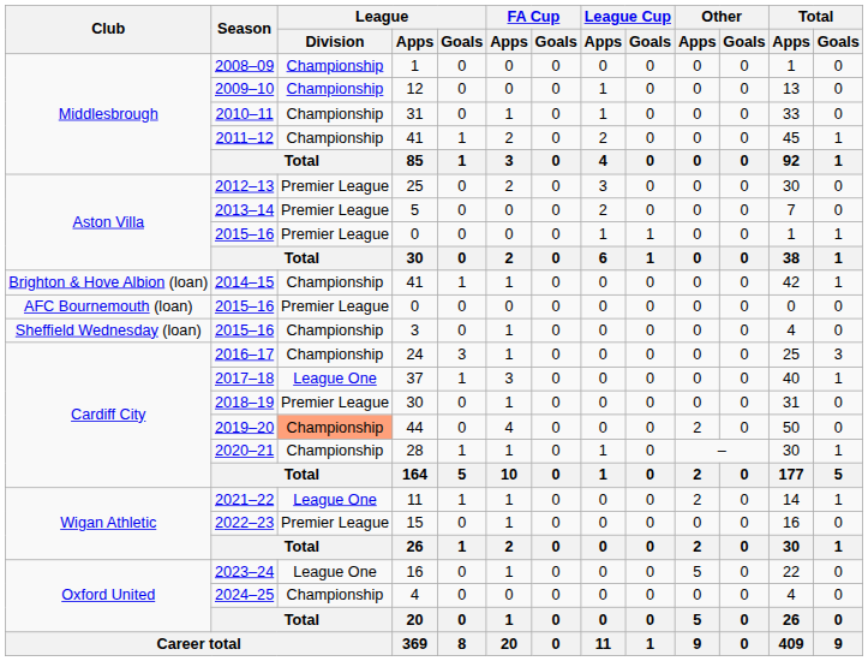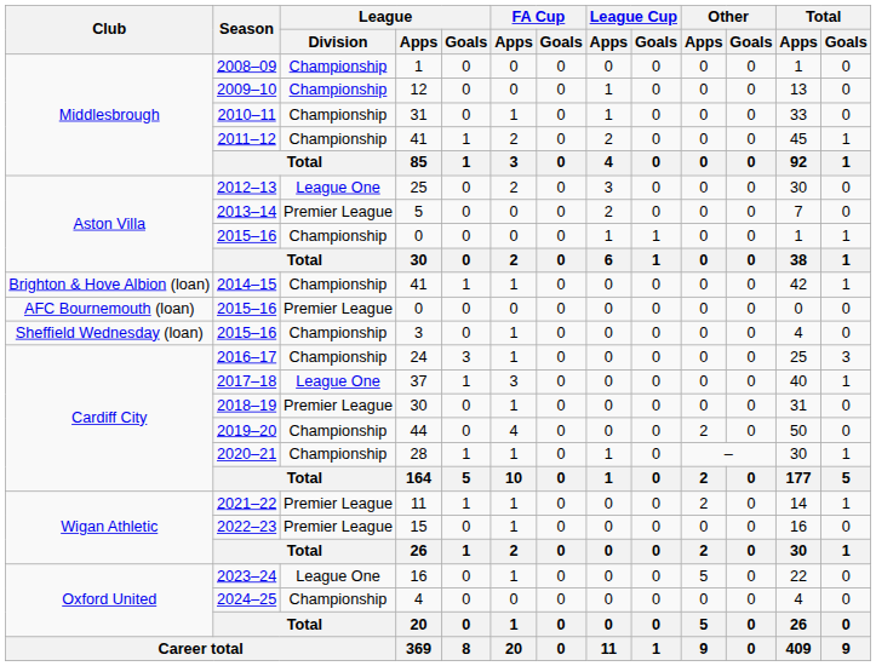 <table class="wikitable" style="text-align:center">
 <tr>
 <th rowspan="2">Club</th>
 <th rowspan="2">Season</th>
 <th colspan="3">League</th>
 <th colspan="2"><a href='#'>FA Cup</a></th>
 <th colspan="2"><a href='#'>League Cup</a></th>
 <th colspan="2">Other</th>
 <th colspan="2">Total</th>
 </tr>
 <tr>
 <th>Division</th>
 <th>Apps</th>
 <th>Goals</th>
 <th>Apps</th>
 <th>Goals</th>
 <th>Apps</th>
 <th>Goals</th>
 <th>Apps</th>
 <th>Goals</th>
 <th>Apps</th>
 <th>Goals</th>
 </tr>
 <tr>
 <td rowspan="5"><a href='#'>Middlesbrough</a></td>
 <td><a href='#'>2008–09</a></td>
 <td><a href='#'>Championship</a></td>
 <td>1</td>
 <td>0</td>
 <td>0</td>
 <td>0</td>
 <td>0</td>
 <td>0</td>
 <td>0</td>
 <td>0</td>
 <td>1</td>
 <td>0</td>
 </tr>
 <tr>
 <td><a href='#'>2009–10</a></td>
 <td><a href='#'>Championship</a></td>
 <td>12</td>
 <td>0</td>
 <td>0</td>
 <td>0</td>
 <td>1</td>
 <td>0</td>
 <td>0</td>
 <td>0</td>
 <td>13</td>
 <td>0</td>
 </tr>
 <tr>
 <td><a href='#'>2010–11</a></td>
 <td>Championship</td>
 <td>31</td>
 <td>0</td>
 <td>1</td>
 <td>0</td>
 <td>1</td>
 <td>0</td>
 <td>0</td>
 <td>0</td>
 <td>33</td>
 <td>0</td>
 </tr>
 <tr>
 <td><a href='#'>2011–12</a></td>
 <td>Championship</td>
 <td>41</td>
 <td>1</td>
 <td>2</td>
 <td>0</td>
 <td>2</td>
 <td>0</td>
 <td>0</td>
 <td>0</td>
 <td>45</td>
 <td>1</td>
 </tr>
 <tr>
 <th colspan=2>Total</th>
 <th>85</th>
 <th>1</th>
 <th>3</th>
 <th>0</th>
 <th>4</th>
 <th>0</th>
 <th>0</th>
 <th>0</th>
 <th>92</th>
 <th>1</th>
 </tr>
 <tr>
 <td rowspan="4"><a href='#'>Aston Villa</a></td>
 <td><a href='#'>2012–13</a></td>
-<td>Premier League</td>
+<td><a href='#'>League One</a></td>
 <td>25</td>
 <td>0</td>
 <td>2</td>
 <td>0</td>
 <td>3</td>
 <td>0</td>
 <td>0</td>
 <td>0</td>
 <td>30</td>
 <td>0</td>
 </tr>
 <tr>
 <td><a href='#'>2013–14</a></td>
 <td>Premier League</td>
 <td>5</td>
 <td>0</td>
 <td>0</td>
 <td>0</td>
 <td>2</td>
 <td>0</td>
 <td>0</td>
 <td>0</td>
 <td>7</td>
 <td>0</td>
 </tr>
 <tr>
 <td><a href='#'>2015–16</a></td>
-<td>Premier League</td>
+<td>Championship</td>
 <td>0</td>
 <td>0</td>
 <td>0</td>
 <td>0</td>
 <td>1</td>
 <td>1</td>
 <td>0</td>
 <td>0</td>
 <td>1</td>
 <td>1</td>
 </tr>
 <tr>
 <th colspan=2>Total</th>
 <th>30</th>
 <th>0</th>
 <th>2</th>
 <th>0</th>
 <th>6</th>
 <th>1</th>
 <th>0</th>
 <th>0</th>
 <th>38</th>
 <th>1</th>
 </tr>
 <tr>
 <td><a href='#'>Brighton & Hove Albion</a> (loan)</td>
 <td><a href='#'>2014–15</a></td>
 <td>Championship</td>
 <td>41</td>
 <td>1</td>
 <td>1</td>
 <td>0</td>
 <td>0</td>
 <td>0</td>
 <td>0</td>
 <td>0</td>
 <td>42</td>
 <td>1</td>
 </tr>
 <tr>
 <td><a href='#'>AFC Bournemouth</a> (loan)</td>
 <td><a href='#'>2015–16</a></td>
 <td>Premier League</td>
 <td>0</td>
 <td>0</td>
 <td>0</td>
 <td>0</td>
 <td>0</td>
 <td>0</td>
 <td>0</td>
 <td>0</td>
 <td>0</td>
 <td>0</td>
 </tr>
 <tr>
 <td><a href='#'>Sheffield Wednesday</a> (loan)</td>
 <td><a href='#'>2015–16</a></td>
 <td>Championship</td>
 <td>3</td>
 <td>0</td>
 <td>1</td>
 <td>0</td>
 <td>0</td>
 <td>0</td>
 <td>0</td>
 <td>0</td>
 <td>4</td>
 <td>0</td>
 </tr>
 <tr>
 <td rowspan="6"><a href='#'>Cardiff City</a></td>
 <td><a href='#'>2016–17</a></td>
 <td>Championship</td>
 <td>24</td>
 <td>3</td>
 <td>1</td>
 <td>0</td>
 <td>0</td>
 <td>0</td>
 <td>0</td>
 <td>0</td>
 <td>25</td>
 <td>3</td>
 </tr>
 <tr>
 <td><a href='#'>2017–18</a></td>
 <td><a href='#'>League One</a></td>
 <td>37</td>
 <td>1</td>
 <td>3</td>
 <td>0</td>
 <td>0</td>
 <td>0</td>
 <td>0</td>
 <td>0</td>
 <td>40</td>
 <td>1</td>
 </tr>
 <tr>
 <td><a href='#'>2018–19</a></td>
 <td>Premier League</td>
 <td>30</td>
 <td>0</td>
 <td>1</td>
 <td>0</td>
 <td>0</td>
 <td>0</td>
 <td>0</td>
 <td>0</td>
 <td>31</td>
 <td>0</td>
 </tr>
 <tr>
 <td><a href='#'>2019–20</a></td>
-<td style="background: lightsalmon;">Championship</td>
+<td>Championship</td>
 <td>44</td>
 <td>0</td>
 <td>4</td>
 <td>0</td>
 <td>0</td>
 <td>0</td>
 <td>2</td>
 <td>0</td>
 <td>50</td>
 <td>0</td>
 </tr>
 <tr>
 <td><a href='#'>2020–21</a></td>
 <td>Championship</td>
 <td>28</td>
 <td>1</td>
 <td>1</td>
 <td>0</td>
 <td>1</td>
 <td>0</td>
 <td colspan=2>–</td>
 <td>30</td>
 <td>1</td>
 </tr>
 <tr>
 <th colspan=2>Total</th>
 <th>164</th>
 <th>5</th>
 <th>10</th>
 <th>0</th>
 <th>1</th>
 <th>0</th>
 <th>2</th>
 <th>0</th>
 <th>177</th>
 <th>5</th>
 </tr>
 <tr>
 <td rowspan="3"><a href='#'>Wigan Athletic</a></td>
 <td><a href='#'>2021–22</a></td>
-<td><a href='#'>League One</a></td>
+<td>Premier League</td>
 <td>11</td>
 <td>1</td>
 <td>1</td>
 <td>0</td>
 <td>0</td>
 <td>0</td>
 <td>2</td>
 <td>0</td>
 <td>14</td>
 <td>1</td>
 </tr>
 <tr>
 <td><a href='#'>2022–23</a></td>
 <td>Premier League</td>
 <td>15</td>
 <td>0</td>
 <td>1</td>
 <td>0</td>
 <td>0</td>
 <td>0</td>
 <td>0</td>
 <td>0</td>
 <td>16</td>
 <td>0</td>
 </tr>
 <tr>
 <th colspan="2">Total</th>
 <th>26</th>
 <th>1</th>
 <th>2</th>
 <th>0</th>
 <th>0</th>
 <th>0</th>
 <th>2</th>
 <th>0</th>
 <th>30</th>
 <th>1</th>
 </tr>
 <tr>
 <td rowspan="3"><a href='#'>Oxford United</a></td>
 <td><a href='#'>2023–24</a></td>
 <td>League One</td>
 <td>16</td>
 <td>0</td>
 <td>1</td>
 <td>0</td>
 <td>0</td>
 <td>0</td>
 <td>5</td>
 <td>0</td>
 <td>22</td>
 <td>0</td>
 </tr>
 <tr>
 <td><a href='#'>2024–25</a></td>
 <td>Championship</td>
 <td>4</td>
 <td>0</td>
 <td>0</td>
 <td>0</td>
 <td>0</td>
 <td>0</td>
 <td>0</td>
 <td>0</td>
 <td>4</td>
 <td>0</td>
 </tr>
 <tr>
 <th colspan="2">Total</th>
 <th>20</th>
 <th>0</th>
 <th>1</th>
 <th>0</th>
 <th>0</th>
 <th>0</th>
 <th>5</th>
 <th>0</th>
 <th>26</th>
 <th>0</th>
 </tr>
 <tr>
 <th colspan="3">Career total</th>
 <th>369</th>
 <th>8</th>
 <th>20</th>
 <th>0</th>
 <th>11</th>
 <th>1</th>
 <th>9</th>
 <th>0</th>
 <th>409</th>
 <th>9</th>
 </tr>
 </table>
